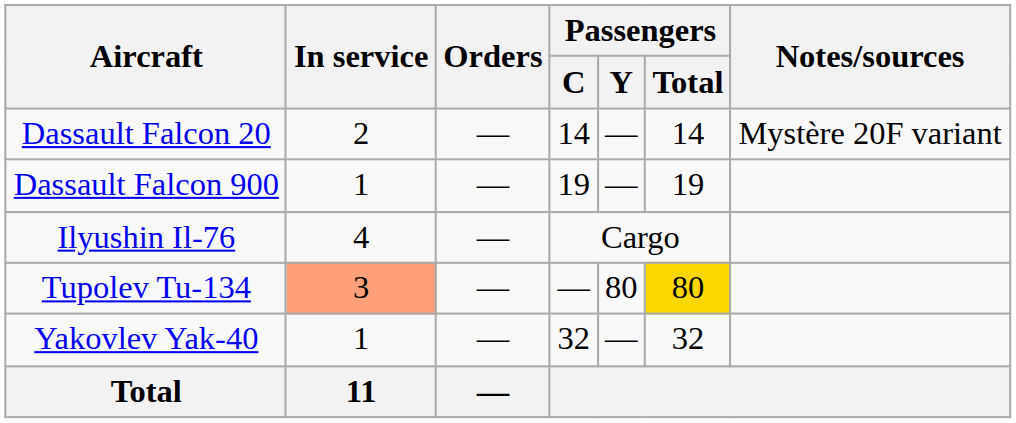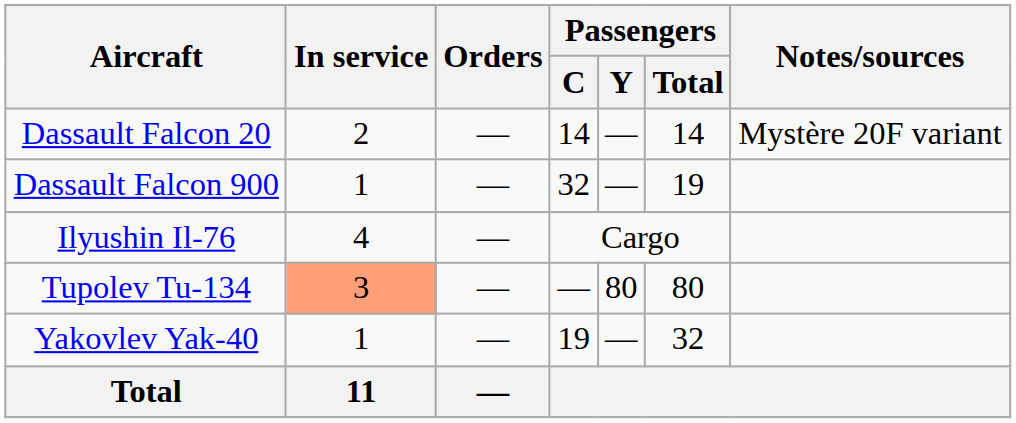 <table class="wikitable" style="margin: 1em auto; border-collapse:collapse; text-align:center">
 <tr>
 <th rowspan="2">Aircraft</th>
 <th rowspan="2">In service</th>
 <th rowspan="2">Orders</th>
 <th colspan="3">Passengers</th>
 <th rowspan="2">Notes/sources</th>
 </tr>
 <tr>
 <th><abbr>C</abbr></th>
 <th><abbr>Y</abbr></th>
 <th>Total</th>
 </tr>
 <tr>
 <td><a href='#'>Dassault Falcon 20</a></td>
 <td>2</td>
 <td>—</td>
 <td>14</td>
 <td>—</td>
 <td>14</td>
 <td>Mystère 20F variant</td>
 </tr>
 <tr>
 <td><a href='#'>Dassault Falcon 900</a></td>
 <td>1</td>
 <td>—</td>
-<td>19</td>
+<td>32</td>
 <td>—</td>
 <td>19</td>
 <td></td>
 </tr>
 <tr>
 <td><a href='#'>Ilyushin Il-76</a></td>
 <td>4</td>
 <td>—</td>
 <td colspan="3"><abbr>Cargo</abbr></td>
 <td></td>
 </tr>
 <tr>
 <td><a href='#'>Tupolev Tu-134</a></td>
 <td style="background: lightsalmon;">3</td>
 <td>—</td>
 <td>—</td>
 <td>80</td>
-<td style="background: gold;">80</td>
+<td>80</td>
 <td></td>
 </tr>
 <tr>
 <td><a href='#'>Yakovlev Yak-40</a></td>
 <td>1</td>
 <td>—</td>
-<td>32</td>
+<td>19</td>
 <td>—</td>
 <td>32</td>
 <td></td>
 </tr>
 <tr>
 <th>Total</th>
 <th>11</th>
 <th>—</th>
 <th colspan="4"></th>
 </tr>
 </table>
